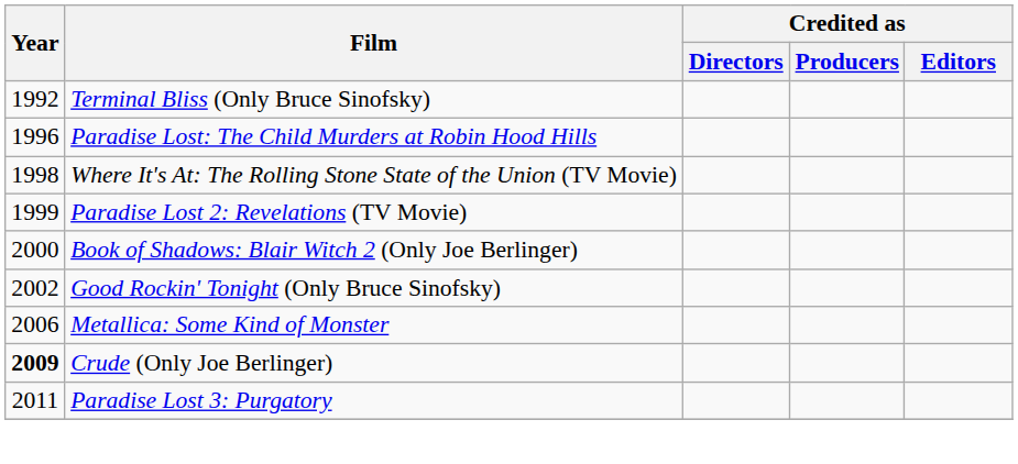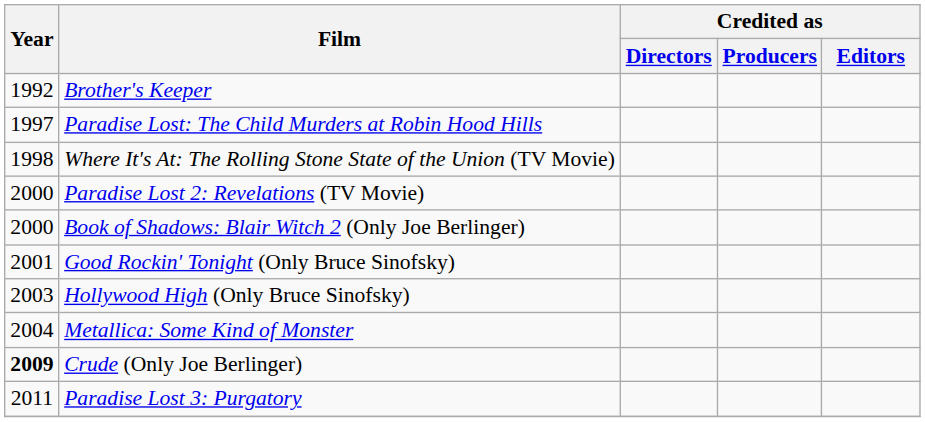 <table class="wikitable">
 <tr>
 <th rowspan="2" width="33">Year</th>
 <th rowspan="2">Film</th>
 <th colspan="3">Credited as</th>
 </tr>
 <tr>
 <th width=65><a href='#'>Directors</a></th>
 <th width=65><a href='#'>Producers</a></th>
 <th width=65><a href='#'>Editors</a></th>
 </tr>
 <tr align="center">
 <td align="center">1992</td>
-<td align="left"><em><a href='#'>Terminal Bliss</a></em> (Only Bruce Sinofsky)</td>
+<td align="left"><em><a href='#'>Brother's Keeper</a></em></td>
 <td></td>
 <td></td>
 <td></td>
 </tr>
 <tr align="center">
-<td align="center">1996</td>
+<td align="center">1997</td>
 <td align="left"><em><a href='#'>Paradise Lost: The Child Murders at Robin Hood Hills</a></em></td>
 <td></td>
 <td></td>
 <td></td>
 </tr>
 <tr align="center">
 <td align="center">1998</td>
 <td align="left"><em>Where It's At: The Rolling Stone State of the Union</em> (TV Movie)</td>
 <td></td>
 <td></td>
 <td></td>
 </tr>
 <tr align="center">
-<td align="center">1999</td>
+<td align="center">2000</td>
 <td align="left"><em><a href='#'>Paradise Lost 2: Revelations</a></em> (TV Movie)</td>
 <td></td>
 <td></td>
 <td></td>
 </tr>
 <tr align="center">
 <td align="center">2000</td>
 <td align="left"><em><a href='#'>Book of Shadows: Blair Witch 2</a></em> (Only Joe Berlinger)</td>
 <td></td>
 <td></td>
 <td></td>
 </tr>
 <tr align="center">
-<td align="center">2002</td>
+<td align="center">2001</td>
 <td align="left"><em><a href='#'>Good Rockin' Tonight</a></em> (Only Bruce Sinofsky)</td>
 <td></td>
 <td></td>
 <td></td>
 </tr>
 <tr align="center">
-<td align="center">2006</td>
+<td align="center">2003</td>
+<td align="left"><em><a href='#'>Hollywood High</a></em> (Only Bruce Sinofsky)</td>
+<td></td>
+<td></td>
+<td></td>
+</tr>
+<tr align="center">
+<td align="center">2004</td>
 <td align="left"><em><a href='#'>Metallica: Some Kind of Monster</a></em></td>
 <td></td>
 <td></td>
 <td></td>
 </tr>
 <tr align="center">
 <td align="center"><strong>2009</strong></td>
 <td align="left"><em><a href='#'>Crude</a></em> (Only Joe Berlinger)</td>
 <td></td>
 <td></td>
 <td></td>
 </tr>
 <tr align="center">
 <td align="center">2011</td>
 <td align="left"><em><a href='#'>Paradise Lost 3: Purgatory</a></em></td>
 <td></td>
 <td></td>
 <td></td>
 </tr>
 <tr>
 </tr>
 </table>
